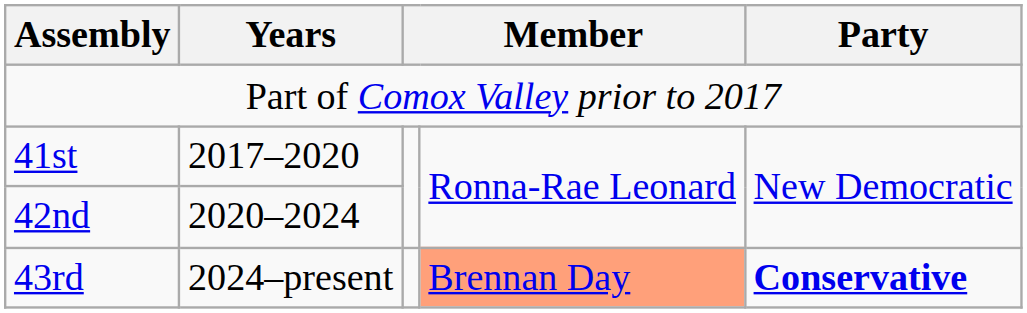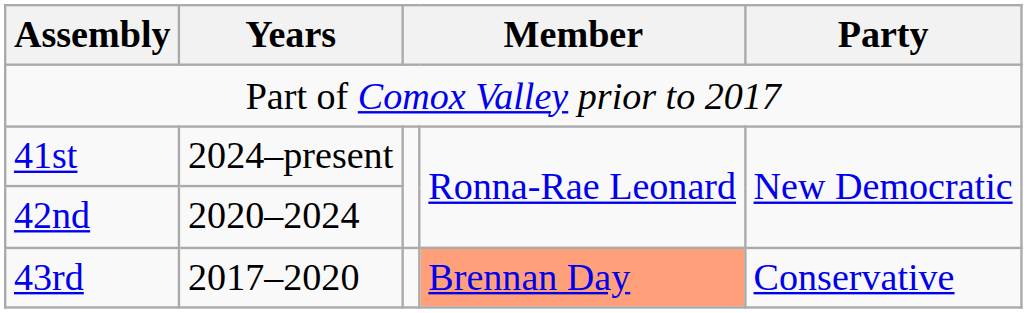 <table class="wikitable">
 <tr>
 <th>Assembly</th>
 <th>Years</th>
 <th colspan="2">Member</th>
 <th>Party</th>
 </tr>
 <tr>
 <td align="center" colspan=5>Part of <em><a href='#'>Comox Valley</a> prior to 2017</em></td>
 </tr>
 <tr>
 <td><a href='#'>41st</a></td>
-<td>2017–2020</td>
+<td>2024–present</td>
 <td rowspan=2 ></td>
 <td rowspan=2><a href='#'>Ronna-Rae Leonard</a></td>
 <td rowspan=2><a href='#'>New Democratic</a></td>
 </tr>
 <tr>
 <td><a href='#'>42nd</a></td>
 <td>2020–2024</td>
 </tr>
 <tr>
 <td><a href='#'>43rd</a></td>
-<td>2024–present</td>
+<td>2017–2020</td>
 <td></td>
 <td style="background: lightsalmon;"><a href='#'>Brennan Day</a></td>
-<td><strong><a href='#'>Conservative</a></strong></td>
+<td><a href='#'>Conservative</a></td>
 </tr>
 </table>
